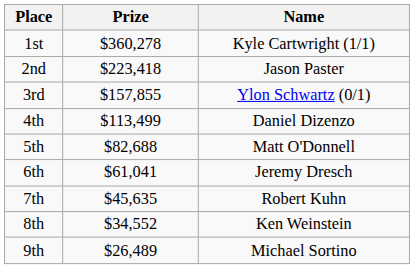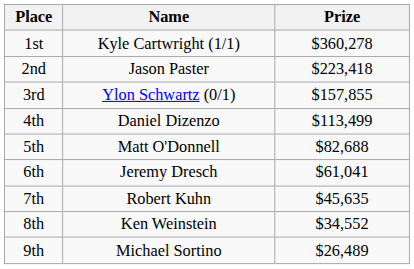 <table class="wikitable">
 <tr>
 <th width="50">Place</th>
+<th width="200">Name</th>
 <th width="125">Prize</th>
-<th width="200">Name</th>
 </tr>
 <tr>
 <td align = "center">1st</td>
+<td align = "center">Kyle Cartwright (1/1)</td>
 <td align = "center">$360,278</td>
-<td align = "center">Kyle Cartwright (1/1)</td>
 </tr>
 <tr>
 <td align = "center">2nd</td>
+<td align = "center">Jason Paster</td>
 <td align = "center">$223,418</td>
-<td align = "center">Jason Paster</td>
 </tr>
 <tr>
 <td align = "center">3rd</td>
+<td align = "center"><a href='#'>Ylon Schwartz</a> (0/1)</td>
 <td align = "center">$157,855</td>
-<td align = "center"><a href='#'>Ylon Schwartz</a> (0/1)</td>
 </tr>
 <tr>
 <td align = "center">4th</td>
+<td align = "center">Daniel Dizenzo</td>
 <td align = "center">$113,499</td>
-<td align = "center">Daniel Dizenzo</td>
 </tr>
 <tr>
 <td align = "center">5th</td>
+<td align = "center">Matt O'Donnell</td>
 <td align = "center">$82,688</td>
-<td align = "center">Matt O'Donnell</td>
 </tr>
 <tr>
 <td align = "center">6th</td>
+<td align = "center">Jeremy Dresch</td>
 <td align = "center">$61,041</td>
-<td align = "center">Jeremy Dresch</td>
 </tr>
 <tr>
 <td align = "center">7th</td>
+<td align = "center">Robert Kuhn</td>
 <td align = "center">$45,635</td>
-<td align = "center">Robert Kuhn</td>
 </tr>
 <tr>
 <td align = "center">8th</td>
+<td align = "center">Ken Weinstein</td>
 <td align = "center">$34,552</td>
-<td align = "center">Ken Weinstein</td>
 </tr>
 <tr>
 <td align = "center">9th</td>
+<td align = "center">Michael Sortino</td>
 <td align = "center">$26,489</td>
-<td align = "center">Michael Sortino</td>
 </tr>
 </table>
